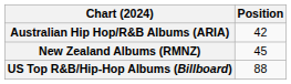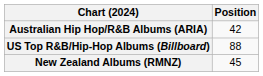 <table class="wikitable sortable plainrowheaders" style="text-align:center">
 <tr>
 <th scope="col">Chart (2024)</th>
 <th scope="col">Position</th>
 </tr>
 <tr>
 <th scope="row">Australian Hip Hop/R&B Albums (ARIA)</th>
 <td>42</td>
 </tr>
 <tr>
+<th scope="row">US Top R&B/Hip-Hop Albums (<em>Billboard</em>)</th>
+<td>88</td>
+</tr>
+<tr>
 <th scope="row">New Zealand Albums (RMNZ)</th>
 <td>45</td>
 </tr>
-<tr>
-<th scope="row">US Top R&B/Hip-Hop Albums (<em>Billboard</em>)</th>
-<td>88</td>
-</tr>
 </table>
